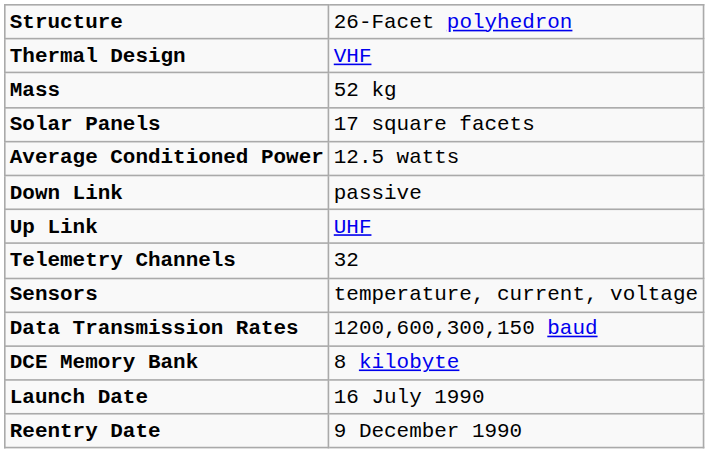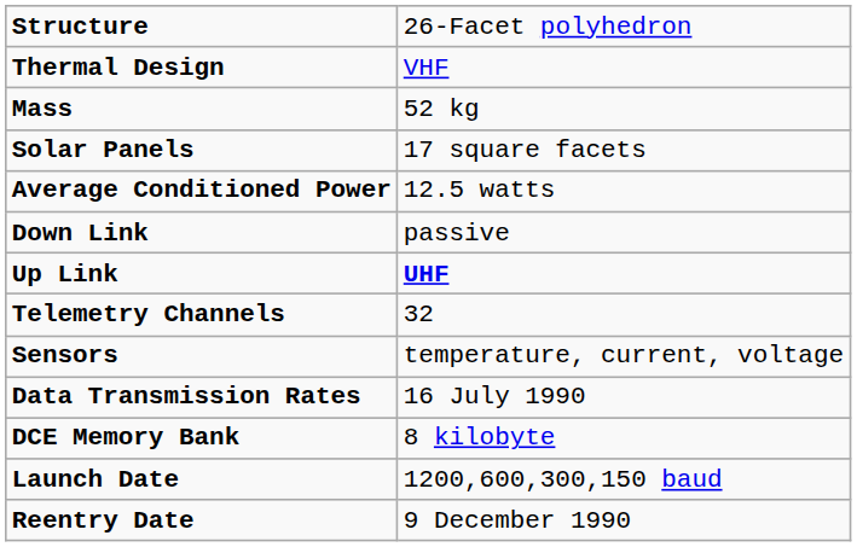 <table class="wikitable">
 <tr>
 <td><strong>Structure</strong></td>
 <td>26-Facet <a href='#'>polyhedron</a></td>
 </tr>
 <tr>
 <td><strong>Thermal Design</strong></td>
 <td><a href='#'>VHF</a></td>
 </tr>
 <tr>
 <td><strong>Mass</strong></td>
 <td>52 kg</td>
 </tr>
 <tr>
 <td><strong>Solar Panels</strong></td>
 <td>17 square facets</td>
 </tr>
 <tr>
 <td><strong>Average Conditioned Power</strong></td>
 <td>12.5 watts</td>
 </tr>
 <tr>
 <td><strong>Down Link</strong></td>
 <td>passive</td>
 </tr>
 <tr>
 <td><strong>Up Link</strong></td>
-<td><a href='#'>UHF</a></td>
+<td><strong><a href='#'>UHF</a></strong></td>
 </tr>
 <tr>
 <td><strong>Telemetry Channels</strong></td>
 <td>32</td>
 </tr>
 <tr>
 <td><strong>Sensors</strong></td>
 <td>temperature, current, voltage</td>
 </tr>
 <tr>
 <td><strong>Data Transmission Rates</strong></td>
-<td>1200,600,300,150 <a href='#'>baud</a></td>
+<td>16 July 1990</td>
 </tr>
 <tr>
 <td><strong>DCE Memory Bank</strong></td>
 <td>8 <a href='#'>kilobyte</a></td>
 </tr>
 <tr>
 <td><strong>Launch Date</strong></td>
-<td>16 July 1990</td>
+<td>1200,600,300,150 <a href='#'>baud</a></td>
 </tr>
 <tr>
 <td><strong>Reentry Date</strong></td>
 <td>9 December 1990</td>
 </tr>
 </table>
